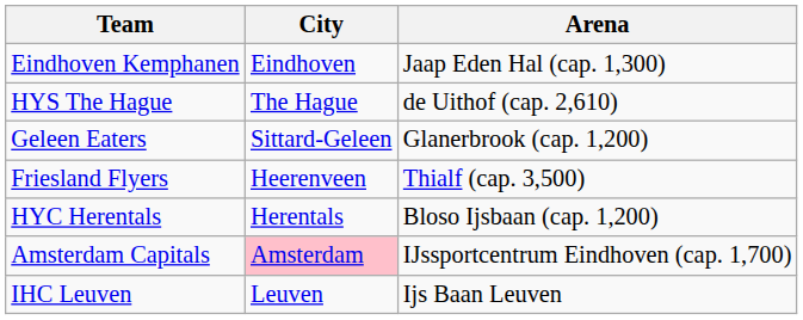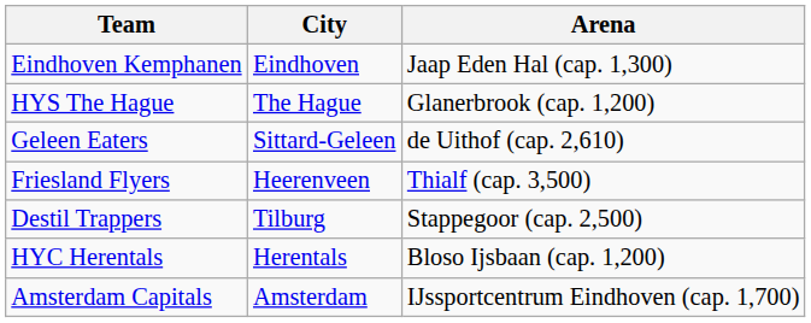 <table class="wikitable">
 <tr>
 <th>Team</th>
 <th>City</th>
 <th>Arena</th>
 </tr>
 <tr>
 <td><a href='#'>Eindhoven Kemphanen</a></td>
 <td><a href='#'>Eindhoven</a></td>
 <td>Jaap Eden Hal (cap. 1,300)</td>
 </tr>
 <tr>
 <td><a href='#'>HYS The Hague</a></td>
 <td><a href='#'>The Hague</a></td>
-<td>de Uithof (cap. 2,610)</td>
+<td>Glanerbrook (cap. 1,200)</td>
 </tr>
 <tr>
 <td><a href='#'>Geleen Eaters</a></td>
 <td><a href='#'>Sittard-Geleen</a></td>
-<td>Glanerbrook (cap. 1,200)</td>
+<td>de Uithof (cap. 2,610)</td>
 </tr>
 <tr>
 <td><a href='#'>Friesland Flyers</a></td>
 <td><a href='#'>Heerenveen</a></td>
 <td><a href='#'>Thialf</a> (cap. 3,500)</td>
+</tr>
+<tr>
+<td><a href='#'>Destil Trappers</a></td>
+<td><a href='#'>Tilburg</a></td>
+<td>Stappegoor (cap. 2,500)</td>
 </tr>
 <tr>
 <td><a href='#'>HYC Herentals</a></td>
 <td><a href='#'>Herentals</a></td>
 <td>Bloso Ijsbaan (cap. 1,200)</td>
 </tr>
 <tr>
 <td><a href='#'>Amsterdam Capitals</a></td>
-<td style="background: pink;"><a href='#'>Amsterdam</a></td>
+<td><a href='#'>Amsterdam</a></td>
 <td>IJssportcentrum Eindhoven (cap. 1,700)</td>
 </tr>
-<tr>
-<td><a href='#'>IHC Leuven</a></td>
-<td><a href='#'>Leuven</a></td>
-<td>Ijs Baan Leuven</td>
-</tr>
 </table>
